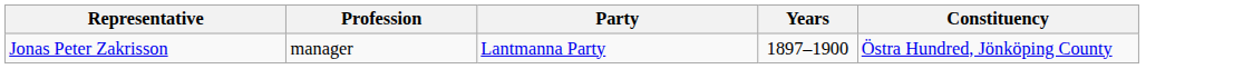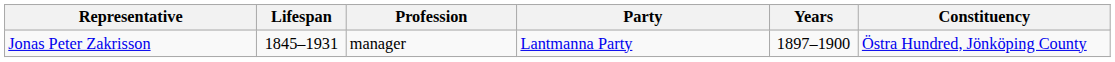 <table class="wikitable">
 <tr>
 <th style="width:15em">Representative</th>
+<th style="width:5em">Lifespan</th>
 <th style="width:10em">Profession</th>
 <th style="width:15em">Party</th>
 <th style="width:5em">Years</th>
 <th style="width:15em">Constituency</th>
 </tr>
 <tr>
 <td><a href='#'>Jonas Peter Zakrisson</a></td>
+<td align=center>1845–1931</td>
 <td>manager</td>
 <td> <a href='#'>Lantmanna Party</a></td>
 <td align=center>1897–1900</td>
 <td><a href='#'>Östra Hundred, Jönköping County</a></td>
 </tr>
 </table>
